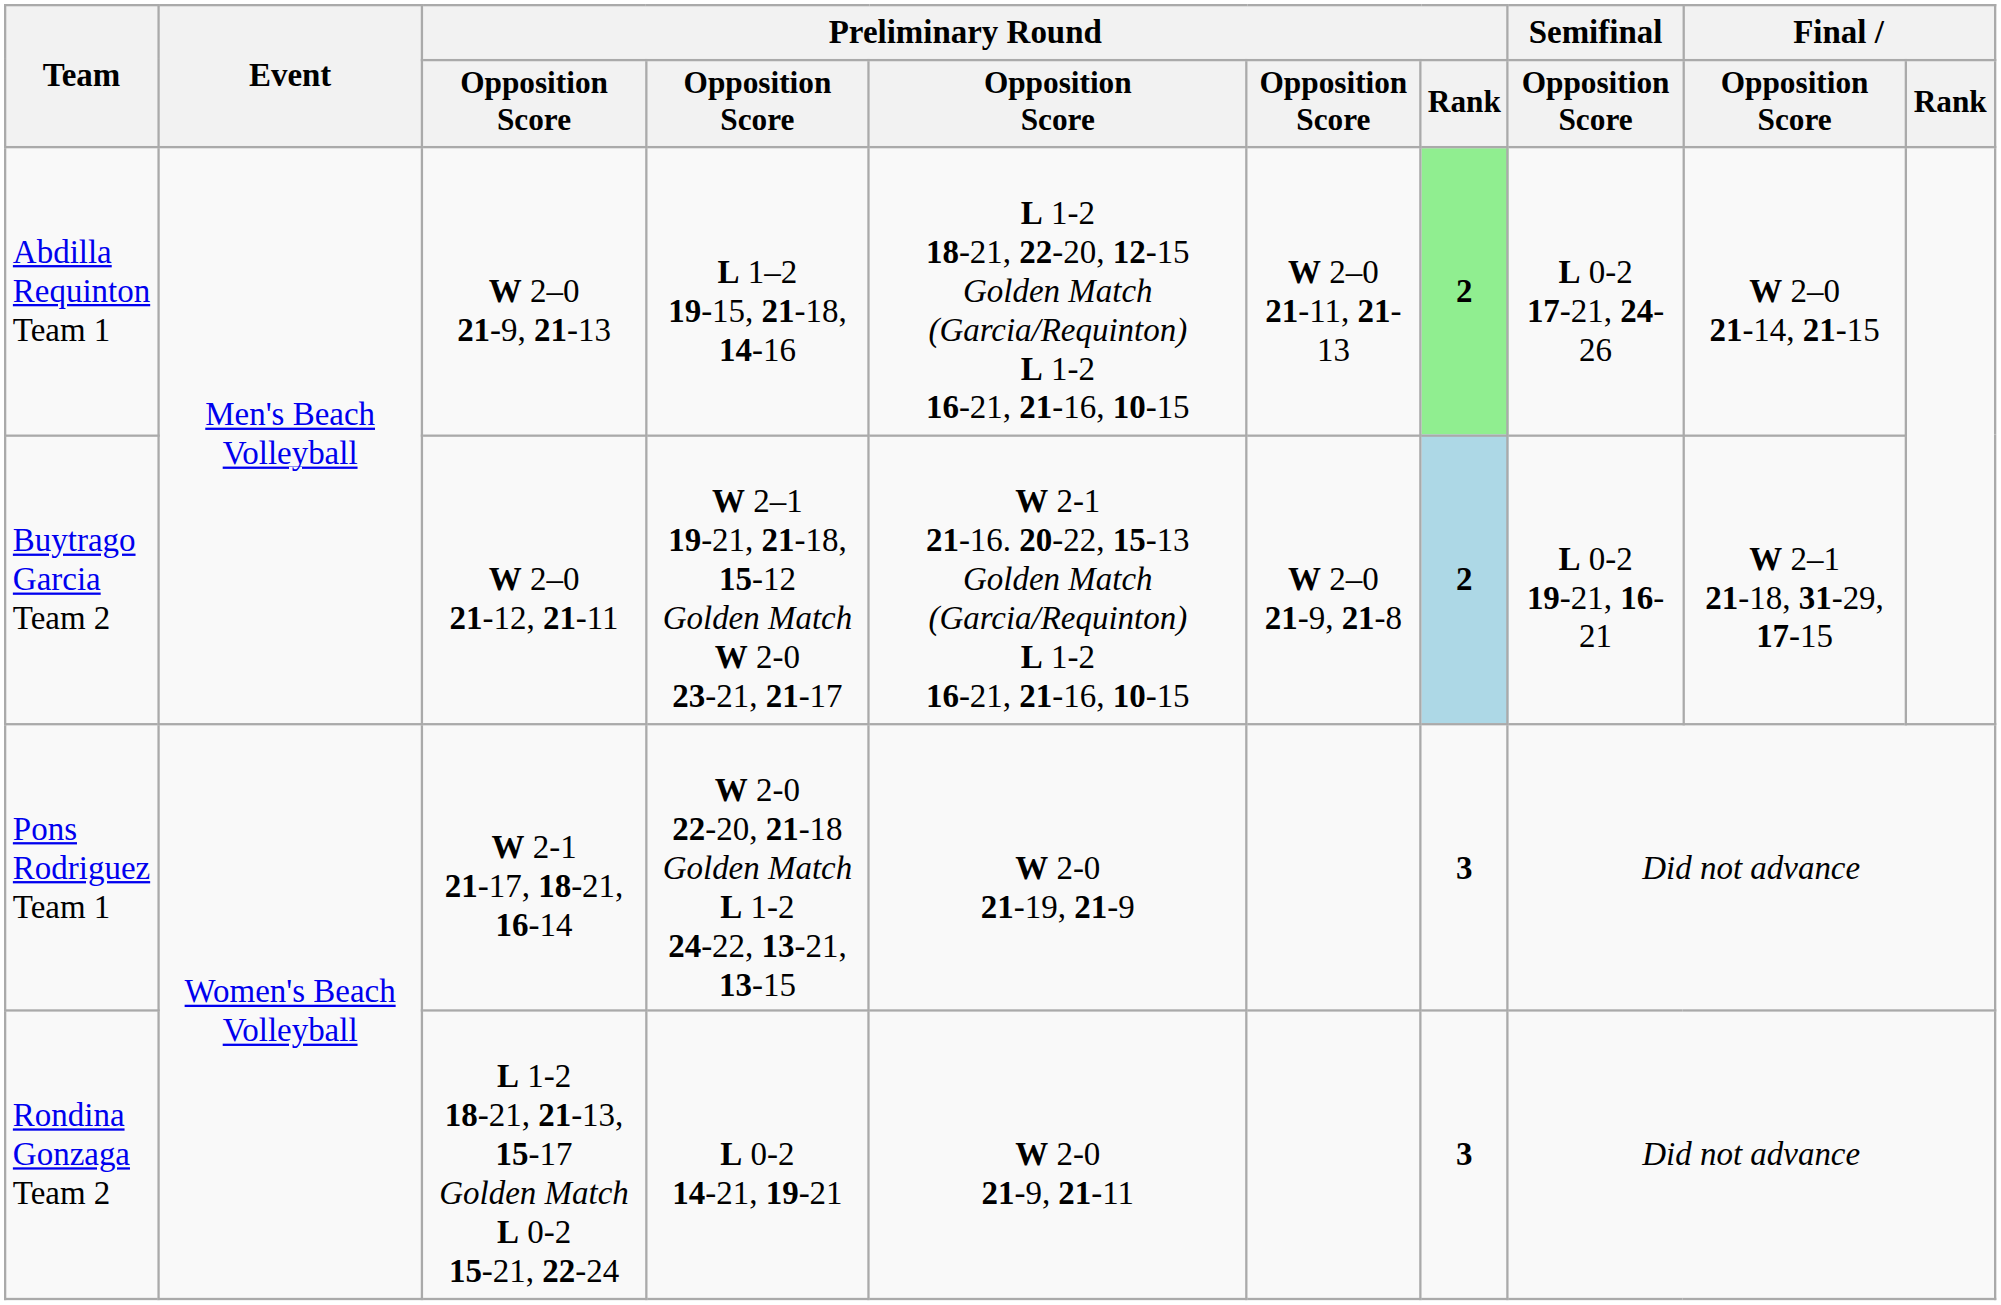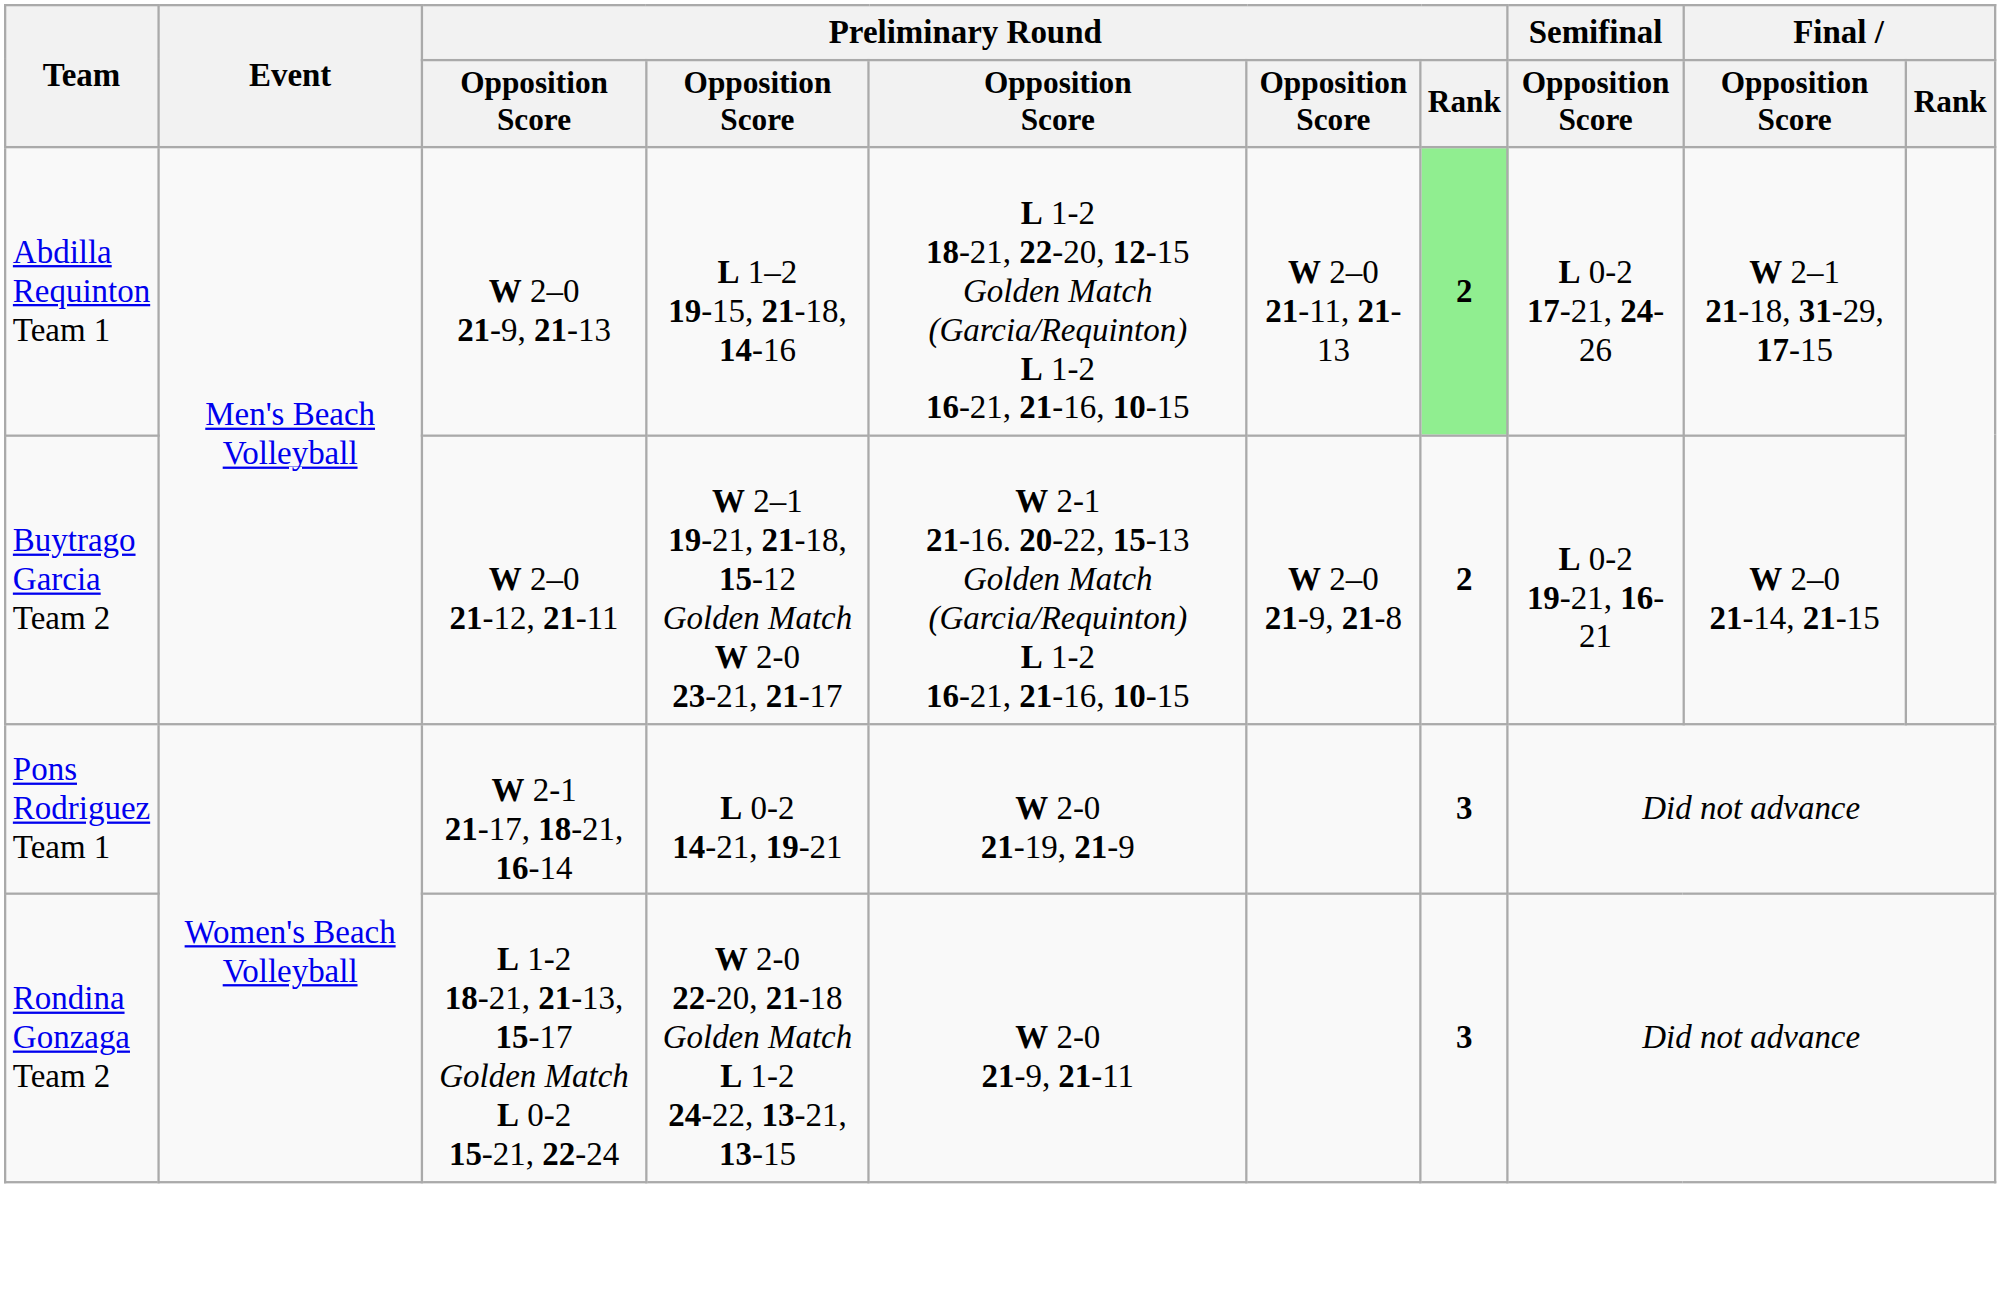 <table class="wikitable" style="font-size:90%">
 <tr>
 <th rowspan=2>Team</th>
 <th rowspan=2>Event</th>
 <th colspan=5>Preliminary Round</th>
 <th>Semifinal</th>
 <th colspan=2>Final / </th>
 </tr>
 <tr style="font-size:95%">
 <th>Opposition<br>Score</th>
 <th>Opposition<br>Score</th>
 <th>Opposition<br>Score</th>
 <th>Opposition<br>Score</th>
 <th>Rank</th>
 <th>Opposition<br>Score</th>
 <th>Opposition<br>Score</th>
 <th>Rank</th>
 </tr>
 <tr align=center>
 <td align=left><a href='#'>Abdilla<br>Requinton</a><br>Team 1</td>
 <td rowspan="2" align="Center"><a href='#'>Men's Beach Volleyball</a></td>
 <td><br> <strong>W</strong> 2–0 <br><strong>21</strong>-9, <strong>21</strong>-13</td>
 <td><br> <strong>L</strong> 1–2 <br><strong>19</strong>-15, <strong>21</strong>-18, <strong>14</strong>-16</td>
 <td><br> <strong>L</strong> 1-2 <br><strong>18</strong>-21, <strong>22</strong>-20, <strong>12</strong>-15 <br> <em>Golden Match (Garcia/Requinton)</em> <br> <strong>L</strong> 1-2 <br><strong>16</strong>-21, <strong>21</strong>-16, <strong>10</strong>-15</td>
 <td><br> <strong>W</strong> 2–0 <br><strong>21</strong>-11, <strong>21</strong>-13</td>
 <td style="background: lightgreen;"><strong>2</strong></td>
 <td><br> <strong>L</strong> 0-2 <br><strong>17</strong>-21, <strong>24</strong>-26</td>
-<td><br> <strong>W</strong> 2–0 <br><strong>21</strong>-14, <strong>21</strong>-15</td>
+<td><br> <strong>W</strong> 2–1 <br><strong>21</strong>-18, <strong>31</strong>-29, <strong>17</strong>-15</td>
 <td rowspan=2></td>
 </tr>
 <tr align=center>
 <td align=left><a href='#'>Buytrago<br>Garcia</a><br>Team 2</td>
 <td><br> <strong>W</strong> 2–0 <br><strong>21</strong>-12, <strong>21</strong>-11</td>
 <td><br> <strong>W</strong> 2–1 <br><strong>19</strong>-21, <strong>21</strong>-18, <strong>15</strong>-12  <br> <em>Golden Match</em> <br> <strong>W</strong> 2-0 <br> <strong>23</strong>-21, <strong>21</strong>-17</td>
 <td><br> <strong>W</strong> 2-1 <br> <strong>21</strong>-16. <strong>20</strong>-22, <strong>15</strong>-13 <br> <em>Golden Match (Garcia/Requinton)</em> <br> <strong>L</strong> 1-2 <br><strong>16</strong>-21, <strong>21</strong>-16, <strong>10</strong>-15</td>
 <td><br> <strong>W</strong> 2–0 <br><strong>21</strong>-9, <strong>21</strong>-8</td>
-<td style="background: lightblue;"><strong>2</strong></td>
+<td><strong>2</strong></td>
 <td><br> <strong>L</strong> 0-2 <br> <strong>19</strong>-21, <strong>16</strong>-21</td>
-<td><br> <strong>W</strong> 2–1 <br><strong>21</strong>-18, <strong>31</strong>-29, <strong>17</strong>-15</td>
+<td><br> <strong>W</strong> 2–0 <br><strong>21</strong>-14, <strong>21</strong>-15</td>
 </tr>
 <tr align=center>
 <td align=left><a href='#'>Pons<br>Rodriguez</a><br>Team 1</td>
 <td rowspan="2" align="Center"><a href='#'>Women's Beach Volleyball</a></td>
 <td><br> <strong>W</strong> 2-1 <br> <strong>21</strong>-17, <strong>18</strong>-21, <strong>16</strong>-14</td>
-<td><br> <strong>W</strong> 2-0 <br> <strong>22</strong>-20, <strong>21</strong>-18  <br> <em>Golden Match</em> <br> <strong>L</strong> 1-2 <br> <strong>24</strong>-22, <strong>13</strong>-21, <strong>13</strong>-15</td>
+<td><br> <strong>L</strong> 0-2 <br> <strong>14</strong>-21, <strong>19</strong>-21</td>
 <td><br> <strong>W</strong> 2-0 <br> <strong>21</strong>-19, <strong>21</strong>-9</td>
 <td></td>
 <td><strong>3</strong></td>
 <td colspan=3><em>Did not advance</em></td>
 </tr>
 <tr align=center>
 <td align=left><a href='#'>Rondina<br>Gonzaga</a><br> Team 2</td>
 <td><br> <strong>L</strong> 1-2 <br> <strong>18</strong>-21, <strong>21</strong>-13, <strong>15</strong>-17  <br> <em>Golden Match</em> <br> <strong>L</strong> 0-2 <br> <strong>15</strong>-21, <strong>22</strong>-24</td>
-<td><br> <strong>L</strong> 0-2 <br> <strong>14</strong>-21, <strong>19</strong>-21</td>
+<td><br> <strong>W</strong> 2-0 <br> <strong>22</strong>-20, <strong>21</strong>-18  <br> <em>Golden Match</em> <br> <strong>L</strong> 1-2 <br> <strong>24</strong>-22, <strong>13</strong>-21, <strong>13</strong>-15</td>
 <td><br> <strong>W</strong> 2-0 <br> <strong>21</strong>-9, <strong>21</strong>-11</td>
 <td></td>
 <td><strong>3</strong></td>
 <td colspan=3><em>Did not advance</em></td>
 </tr>
 </table>
